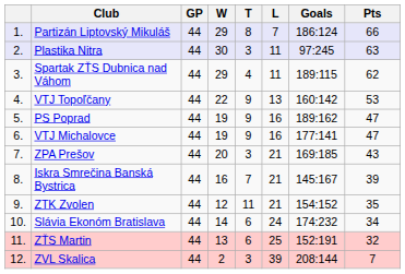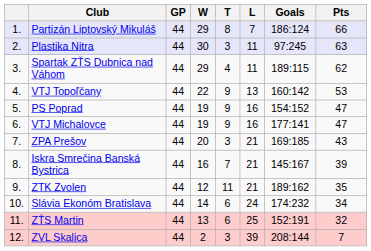 <table class="wikitable">
 <tr>
 <th width="30"></th>
 <th width="200">Club</th>
 <th width="30">GP</th>
 <th width="30">W</th>
 <th width="30">T</th>
 <th width="30">L</th>
 <th width="70">Goals</th>
 <th width="70">Pts</th>
 </tr>
 <tr bgcolor="#e6e6fa" align="center">
 <td>1.</td>
 <td align="left"><a href='#'>Partizán Liptovský Mikuláš</a></td>
 <td>44</td>
 <td>29</td>
 <td>8</td>
 <td>7</td>
 <td>186:124</td>
 <td>66</td>
 </tr>
 <tr bgcolor="#e6e6fa" align="center">
 <td>2.</td>
 <td align="left"><a href='#'>Plastika Nitra</a></td>
 <td>44</td>
 <td>30</td>
 <td>3</td>
 <td>11</td>
 <td>97:245</td>
 <td>63</td>
 </tr>
 <tr align="center">
 <td>3.</td>
 <td align="left"><a href='#'>Spartak ZŤS Dubnica nad Váhom</a></td>
 <td>44</td>
 <td>29</td>
 <td>4</td>
 <td>11</td>
 <td>189:115</td>
 <td>62</td>
 </tr>
 <tr align="center">
 <td>4.</td>
 <td align="left"><a href='#'>VTJ Topoľčany</a></td>
 <td>44</td>
 <td>22</td>
 <td>9</td>
 <td>13</td>
 <td>160:142</td>
 <td>53</td>
 </tr>
 <tr align="center">
 <td>5.</td>
 <td align="left"><a href='#'>PS Poprad</a></td>
 <td>44</td>
 <td>19</td>
 <td>9</td>
 <td>16</td>
-<td>189:162</td>
+<td>154:152</td>
 <td>47</td>
 </tr>
 <tr align="center">
 <td>6.</td>
 <td align="left"><a href='#'>VTJ Michalovce</a></td>
 <td>44</td>
 <td>19</td>
 <td>9</td>
 <td>16</td>
 <td>177:141</td>
 <td>47</td>
 </tr>
 <tr align="center">
 <td>7.</td>
 <td align="left"><a href='#'>ZPA Prešov</a></td>
 <td>44</td>
 <td>20</td>
 <td>3</td>
 <td>21</td>
 <td>169:185</td>
 <td>43</td>
 </tr>
 <tr align="center">
 <td>8.</td>
 <td align="left"><a href='#'>Iskra Smrečina Banská Bystrica</a></td>
 <td>44</td>
 <td>16</td>
 <td>7</td>
 <td>21</td>
 <td>145:167</td>
 <td>39</td>
 </tr>
 <tr align="center">
 <td>9.</td>
 <td align="left"><a href='#'>ZTK Zvolen</a></td>
 <td>44</td>
 <td>12</td>
 <td>11</td>
 <td>21</td>
-<td>154:152</td>
+<td>189:162</td>
 <td>35</td>
 </tr>
 <tr align="center">
 <td>10.</td>
 <td align="left"><a href='#'>Slávia Ekonóm Bratislava</a></td>
 <td>44</td>
 <td>14</td>
 <td>6</td>
 <td>24</td>
 <td>174:232</td>
 <td>34</td>
 </tr>
 <tr align="center" bgcolor="#ffcccc">
 <td>11.</td>
 <td align="left"><a href='#'>ZŤS Martin</a></td>
 <td>44</td>
 <td>13</td>
 <td>6</td>
 <td>25</td>
 <td>152:191</td>
 <td>32</td>
 </tr>
 <tr align="center" bgcolor="#ffcccc">
 <td>12.</td>
 <td align="left"><a href='#'>ZVL Skalica</a></td>
 <td>44</td>
 <td>2</td>
 <td>3</td>
 <td>39</td>
 <td>208:144</td>
 <td>7</td>
 </tr>
 </table>
